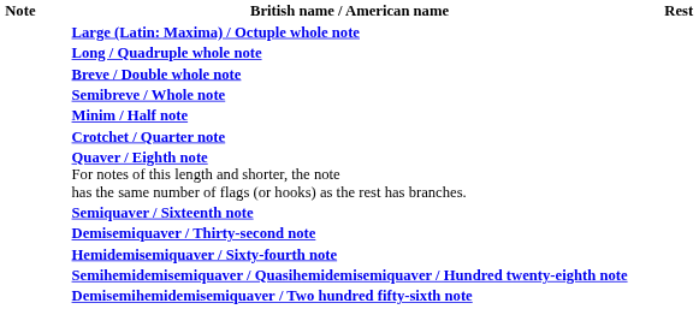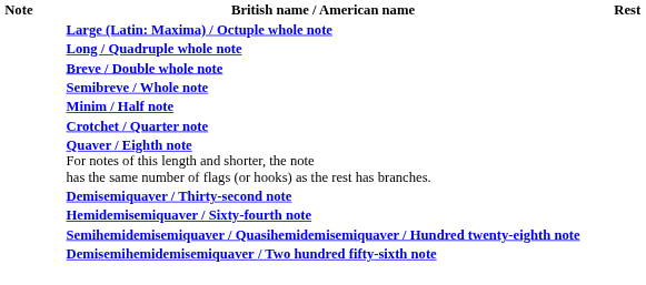 <table class="center skin-invert-image">
 <tr>
 <th style="width:100px;">Note</th>
 <th>British name / American name</th>
 <th style="width:100px;">Rest</th>
 </tr>
 <tr>
 <td></td>
 <td><strong><a href='#'>Large (Latin: Maxima) / Octuple whole note</a></strong></td>
 <td></td>
 </tr>
 <tr>
 <td></td>
 <td><strong><a href='#'>Long / Quadruple whole note</a></strong></td>
 <td></td>
 </tr>
 <tr>
 <td></td>
 <td><strong><a href='#'>Breve / Double whole note</a></strong></td>
 <td></td>
 </tr>
 <tr>
 <td></td>
 <td><strong><a href='#'>Semibreve / Whole note</a></strong></td>
 <td></td>
 </tr>
 <tr>
 <td></td>
 <td><strong><a href='#'>Minim / Half note</a></strong></td>
 <td></td>
 </tr>
 <tr>
 <td></td>
 <td><strong><a href='#'>Crotchet / Quarter note</a></strong></td>
 <td><br></td>
 </tr>
 <tr>
 <td></td>
 <td><strong><a href='#'>Quaver / Eighth note</a></strong><br>For notes of this length and shorter, the note<br>has the same number of flags (or hooks) as the rest has branches.</td>
 <td></td>
 </tr>
 <tr>
 <td></td>
-<td><strong><a href='#'>Semiquaver / Sixteenth note</a></strong></td>
-<td></td>
-</tr>
-<tr>
-<td></td>
 <td><strong><a href='#'>Demisemiquaver / Thirty-second note</a></strong></td>
 <td></td>
 </tr>
 <tr>
 <td></td>
 <td><strong><a href='#'>Hemidemisemiquaver / Sixty-fourth note</a></strong></td>
 <td></td>
 </tr>
 <tr>
 <td></td>
 <td><strong><a href='#'>Semihemidemisemiquaver / Quasihemidemisemiquaver / Hundred twenty-eighth note</a></strong></td>
 <td></td>
 </tr>
 <tr>
 <td></td>
 <td><strong><a href='#'>Demisemihemidemisemiquaver / Two hundred fifty-sixth note</a></strong></td>
 <td></td>
 </tr>
 </table>
